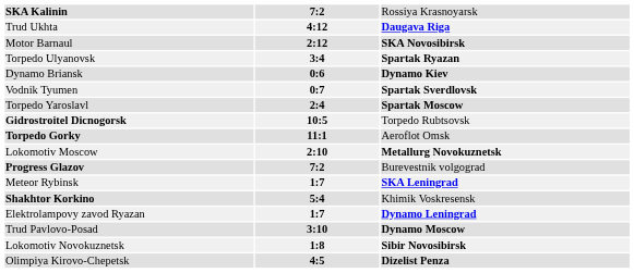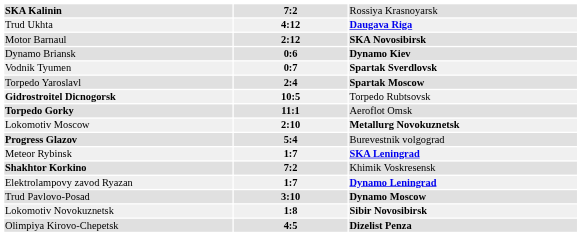 <table width="70%">
 <tr bgcolor="#e0e0e0">
 <td style="width:40%;"><strong>SKA Kalinin</strong></td>
 <td style="width:20%;" align="center"><strong>7:2</strong></td>
 <td style="width:40%;">Rossiya Krasnoyarsk</td>
 </tr>
 <tr bgcolor="#f0f0f0">
 <td>Trud Ukhta</td>
 <td align="center"><strong>4:12</strong></td>
 <td><strong><a href='#'>Daugava Riga</a></strong></td>
 </tr>
 <tr bgcolor="#e0e0e0">
 <td>Motor Barnaul</td>
 <td align="center"><strong>2:12</strong></td>
 <td><strong>SKA Novosibirsk</strong></td>
-</tr>
-<tr bgcolor="#f0f0f0">
-<td>Torpedo Ulyanovsk</td>
-<td align="center"><strong>3:4</strong></td>
-<td><strong>Spartak Ryazan</strong></td>
 </tr>
 <tr bgcolor="#e0e0e0">
 <td>Dynamo Briansk</td>
 <td align="center"><strong>0:6</strong></td>
 <td><strong>Dynamo Kiev</strong></td>
 </tr>
 <tr bgcolor="#f0f0f0">
 <td>Vodnik Tyumen</td>
 <td align="center"><strong>0:7</strong></td>
 <td><strong>Spartak Sverdlovsk</strong></td>
 </tr>
 <tr bgcolor="#e0e0e0">
 <td>Torpedo Yaroslavl</td>
 <td align="center"><strong>2:4</strong></td>
 <td><strong>Spartak Moscow</strong></td>
 </tr>
 <tr bgcolor="#f0f0f0">
 <td><strong>Gidrostroitel Dicnogorsk</strong></td>
 <td align="center"><strong>10:5</strong></td>
 <td>Torpedo Rubtsovsk</td>
 </tr>
 <tr bgcolor="#e0e0e0">
 <td><strong>Torpedo Gorky</strong></td>
 <td align="center"><strong>11:1</strong></td>
 <td>Aeroflot Omsk</td>
 </tr>
 <tr bgcolor="#f0f0f0">
 <td>Lokomotiv Moscow</td>
 <td align="center"><strong>2:10</strong></td>
 <td><strong>Metallurg Novokuznetsk</strong></td>
 </tr>
 <tr bgcolor="#e0e0e0">
 <td><strong>Progress Glazov</strong></td>
-<td align="center"><strong>7:2</strong></td>
+<td align="center"><strong>5:4</strong></td>
 <td>Burevestnik volgograd</td>
 </tr>
 <tr bgcolor="#f0f0f0">
 <td>Meteor Rybinsk</td>
 <td align="center"><strong>1:7</strong></td>
 <td><strong><a href='#'>SKA Leningrad</a></strong></td>
 </tr>
 <tr bgcolor="#e0e0e0">
 <td><strong>Shakhtor Korkino</strong></td>
-<td align="center"><strong>5:4</strong></td>
+<td align="center"><strong>7:2</strong></td>
 <td>Khimik Voskresensk</td>
 </tr>
 <tr bgcolor="#f0f0f0">
 <td>Elektrolampovy zavod Ryazan</td>
 <td align="center"><strong>1:7</strong></td>
 <td><strong><a href='#'>Dynamo Leningrad</a></strong></td>
 </tr>
 <tr bgcolor="#e0e0e0">
 <td>Trud Pavlovo-Posad</td>
 <td align="center"><strong>3:10</strong></td>
 <td><strong>Dynamo Moscow</strong></td>
 </tr>
 <tr bgcolor="#f0f0f0">
 <td>Lokomotiv Novokuznetsk</td>
 <td align="center"><strong>1:8</strong></td>
 <td><strong>Sibir Novosibirsk</strong></td>
 </tr>
 <tr bgcolor="#e0e0e0">
 <td>Olimpiya Kirovo-Chepetsk</td>
 <td align="center"><strong>4:5</strong></td>
 <td><strong>Dizelist Penza</strong></td>
 </tr>
 </table>
